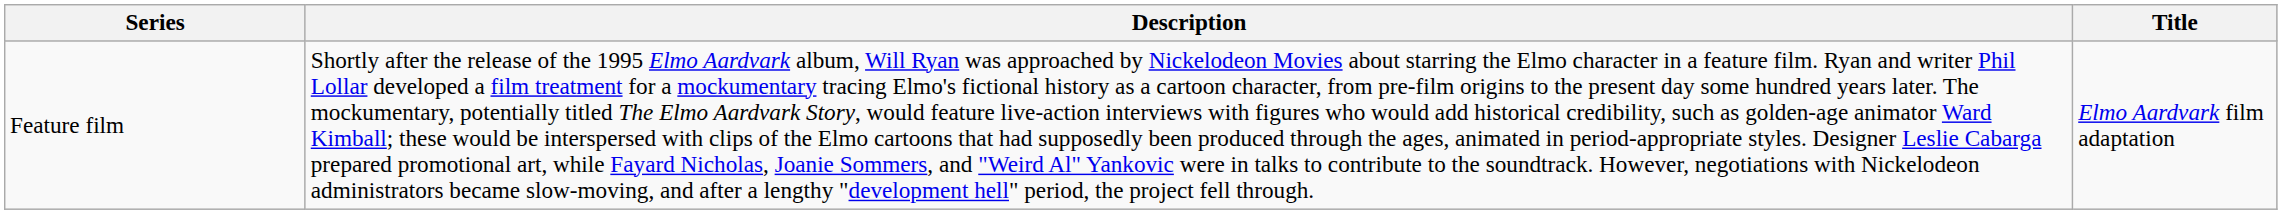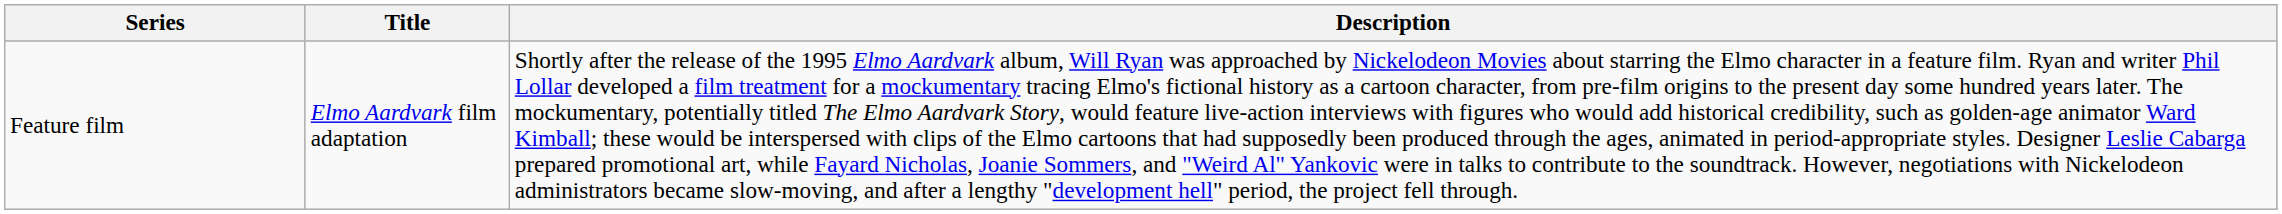 <table class="wikitable">
 <tr>
 <th style="width:150pt;">Series</th>
+<th style="width:100pt;">Title</th>
 <th>Description</th>
-<th style="width:100pt;">Title</th>
 </tr>
 <tr>
 <td>Feature film</td>
+<td><em><a href='#'>Elmo Aardvark</a></em> film adaptation</td>
 <td>Shortly after the release of the 1995 <em><a href='#'>Elmo Aardvark</a></em> album, <a href='#'>Will Ryan</a> was approached by <a href='#'>Nickelodeon Movies</a> about starring the Elmo character in a feature film. Ryan and writer <a href='#'>Phil Lollar</a> developed a <a href='#'>film treatment</a> for a <a href='#'>mockumentary</a> tracing Elmo's fictional history as a cartoon character, from pre-film origins to the present day some hundred years later. The mockumentary, potentially titled <em>The Elmo Aardvark Story</em>, would feature live-action interviews with figures who would add historical credibility, such as golden-age animator <a href='#'>Ward Kimball</a>; these would be interspersed with clips of the Elmo cartoons that had supposedly been produced through the ages, animated in period-appropriate styles. Designer <a href='#'>Leslie Cabarga</a> prepared promotional art, while <a href='#'>Fayard Nicholas</a>, <a href='#'>Joanie Sommers</a>, and <a href='#'>"Weird Al" Yankovic</a> were in talks to contribute to the soundtrack. However, negotiations with Nickelodeon administrators became slow-moving, and after a lengthy "<a href='#'>development hell</a>" period, the project fell through.</td>
-<td><em><a href='#'>Elmo Aardvark</a></em> film adaptation</td>
 </tr>
 </table>
